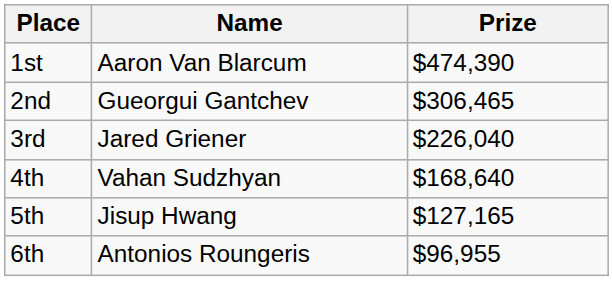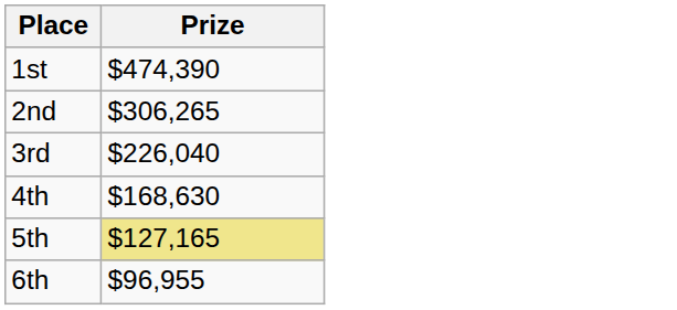 <table class="wikitable">
 <tr>
 <th style="width:50px;">Place</th>
-<th style="width:200px;">Name</th>
 <th style="width:125px;">Prize</th>
 </tr>
 <tr>
 <td>1st</td>
-<td> Aaron Van Blarcum</td>
 <td>$474,390</td>
 </tr>
 <tr>
 <td>2nd</td>
-<td> Gueorgui Gantchev</td>
-<td>$306,465</td>
+<td>$306,265</td>
 </tr>
 <tr>
 <td>3rd</td>
-<td> Jared Griener</td>
 <td>$226,040</td>
 </tr>
 <tr>
 <td>4th</td>
-<td> Vahan Sudzhyan</td>
-<td>$168,640</td>
+<td>$168,630</td>
 </tr>
 <tr>
 <td>5th</td>
-<td> Jisup Hwang</td>
-<td>$127,165</td>
+<td style="background: khaki;">$127,165</td>
 </tr>
 <tr>
 <td>6th</td>
-<td>  Antonios Roungeris</td>
 <td>$96,955</td>
 </tr>
 </table>
